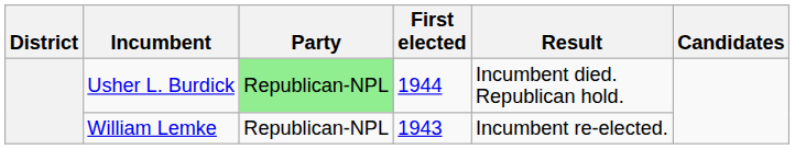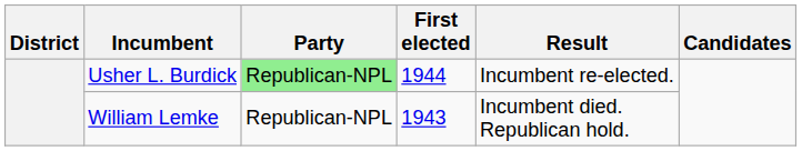 <table class=wikitable>
 <tr valign=bottom>
 <th>District</th>
 <th>Incumbent</th>
 <th>Party</th>
 <th>First<br>elected</th>
 <th>Result</th>
 <th>Candidates</th>
 </tr>
 <tr>
 <th rowspan="2"></th>
 <td><a href='#'>Usher L. Burdick</a></td>
 <td style="background: lightgreen;">Republican-NPL</td>
 <td><a href='#'>1944</a></td>
-<td>Incumbent died.<br>Republican hold.</td>
+<td>Incumbent re-elected.</td>
 <td rowspan=2 nowrap></td>
 </tr>
 <tr>
 <td><a href='#'>William Lemke</a></td>
 <td>Republican-NPL</td>
 <td><a href='#'>1943</a></td>
-<td>Incumbent re-elected.</td>
+<td>Incumbent died.<br>Republican hold.</td>
 </tr>
 </table>
